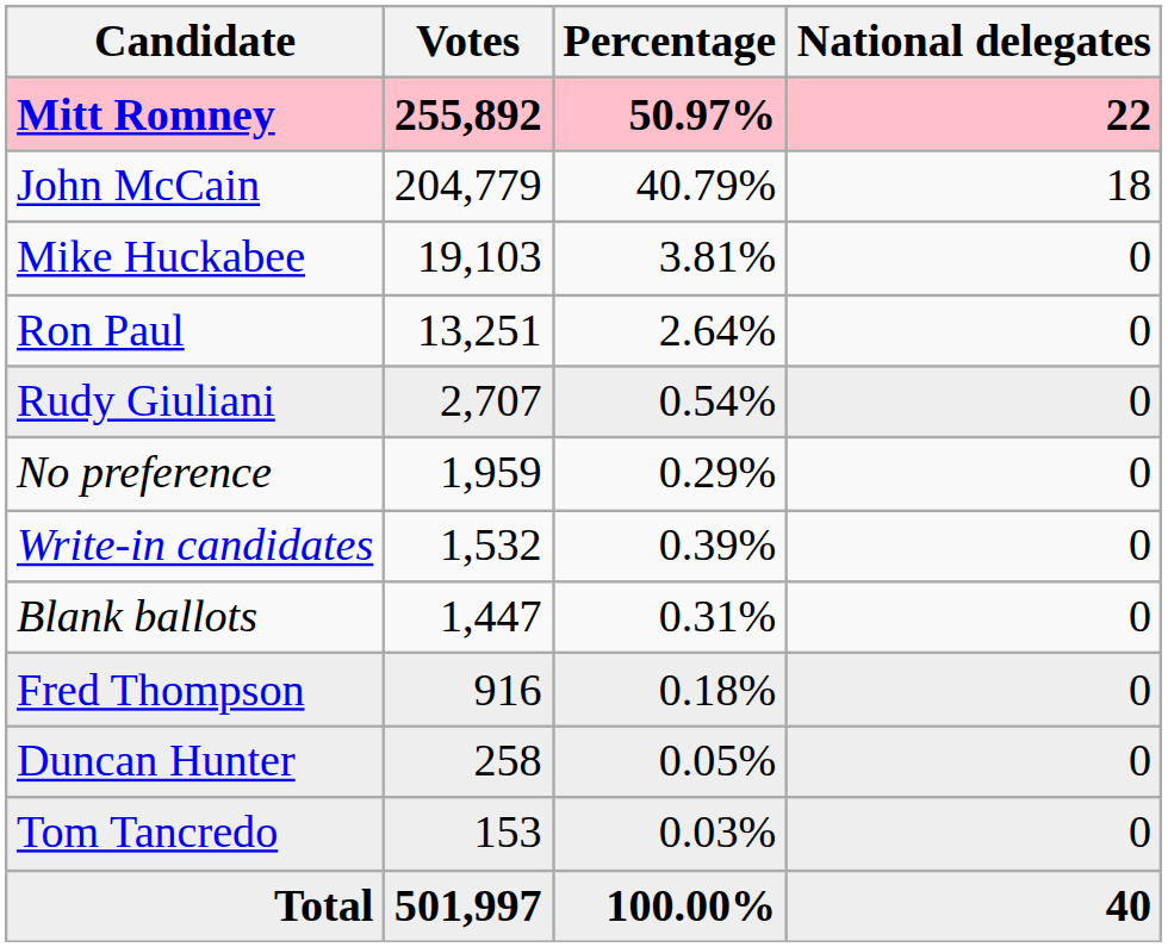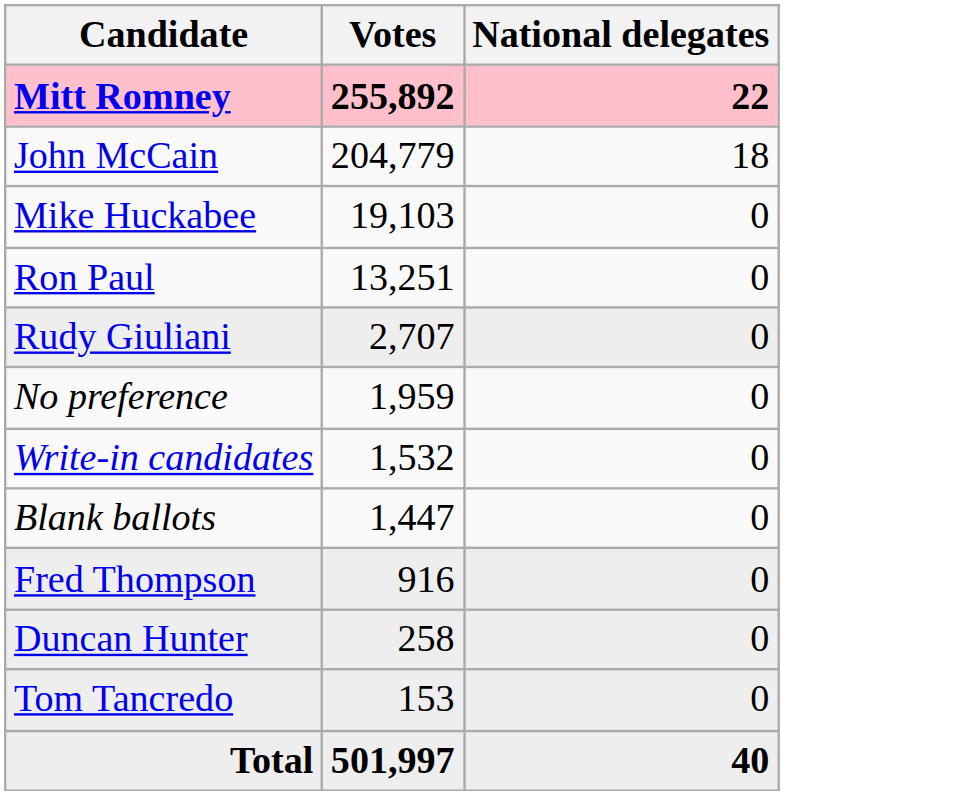 <table class="wikitable" style="text-align:right;">
 <tr>
 <th>Candidate</th>
 <th>Votes</th>
-<th>Percentage</th>
 <th>National delegates</th>
 </tr>
 <tr style="background:pink;">
 <td style="text-align:left;"><strong><a href='#'>Mitt Romney</a></strong></td>
 <td><strong>255,892</strong></td>
-<td><strong>50.97%</strong></td>
 <td><strong>22</strong></td>
 </tr>
 <tr>
 <td style="text-align:left;"><a href='#'>John McCain</a></td>
 <td>204,779</td>
-<td>40.79%</td>
 <td>18</td>
 </tr>
 <tr>
 <td style="text-align:left;"><a href='#'>Mike Huckabee</a></td>
 <td>19,103</td>
-<td>3.81%</td>
 <td>0</td>
 </tr>
 <tr>
 <td style="text-align:left;"><a href='#'>Ron Paul</a></td>
 <td>13,251</td>
-<td>2.64%</td>
 <td>0</td>
 </tr>
 <tr style="background:#eee;">
 <td style="text-align:left;"><a href='#'>Rudy Giuliani</a></td>
 <td>2,707</td>
-<td>0.54%</td>
 <td>0</td>
 </tr>
 <tr>
 <td style="text-align:left;"><em>No preference</em></td>
 <td>1,959</td>
-<td>0.29%</td>
 <td>0</td>
 </tr>
 <tr>
 <td style="text-align:left;"><em><a href='#'>Write-in candidates</a></em></td>
 <td>1,532</td>
-<td>0.39%</td>
 <td>0</td>
 </tr>
 <tr>
 <td style="text-align:left;"><em>Blank ballots</em></td>
 <td>1,447</td>
-<td>0.31%</td>
 <td>0</td>
 </tr>
 <tr style="background:#eee;">
 <td style="text-align:left;"><a href='#'>Fred Thompson</a></td>
 <td>916</td>
-<td>0.18%</td>
 <td>0</td>
 </tr>
 <tr style="background:#eee;">
 <td style="text-align:left;"><a href='#'>Duncan Hunter</a></td>
 <td>258</td>
-<td>0.05%</td>
 <td>0</td>
 </tr>
 <tr style="background:#eee;">
 <td style="text-align:left;"><a href='#'>Tom Tancredo</a></td>
 <td>153</td>
-<td>0.03%</td>
 <td>0</td>
 </tr>
 <tr style="background:#eee;">
 <td><strong>Total</strong></td>
 <td><strong>501,997</strong></td>
-<td><strong>100.00%</strong></td>
 <td><strong>40</strong></td>
 </tr>
 </table>
